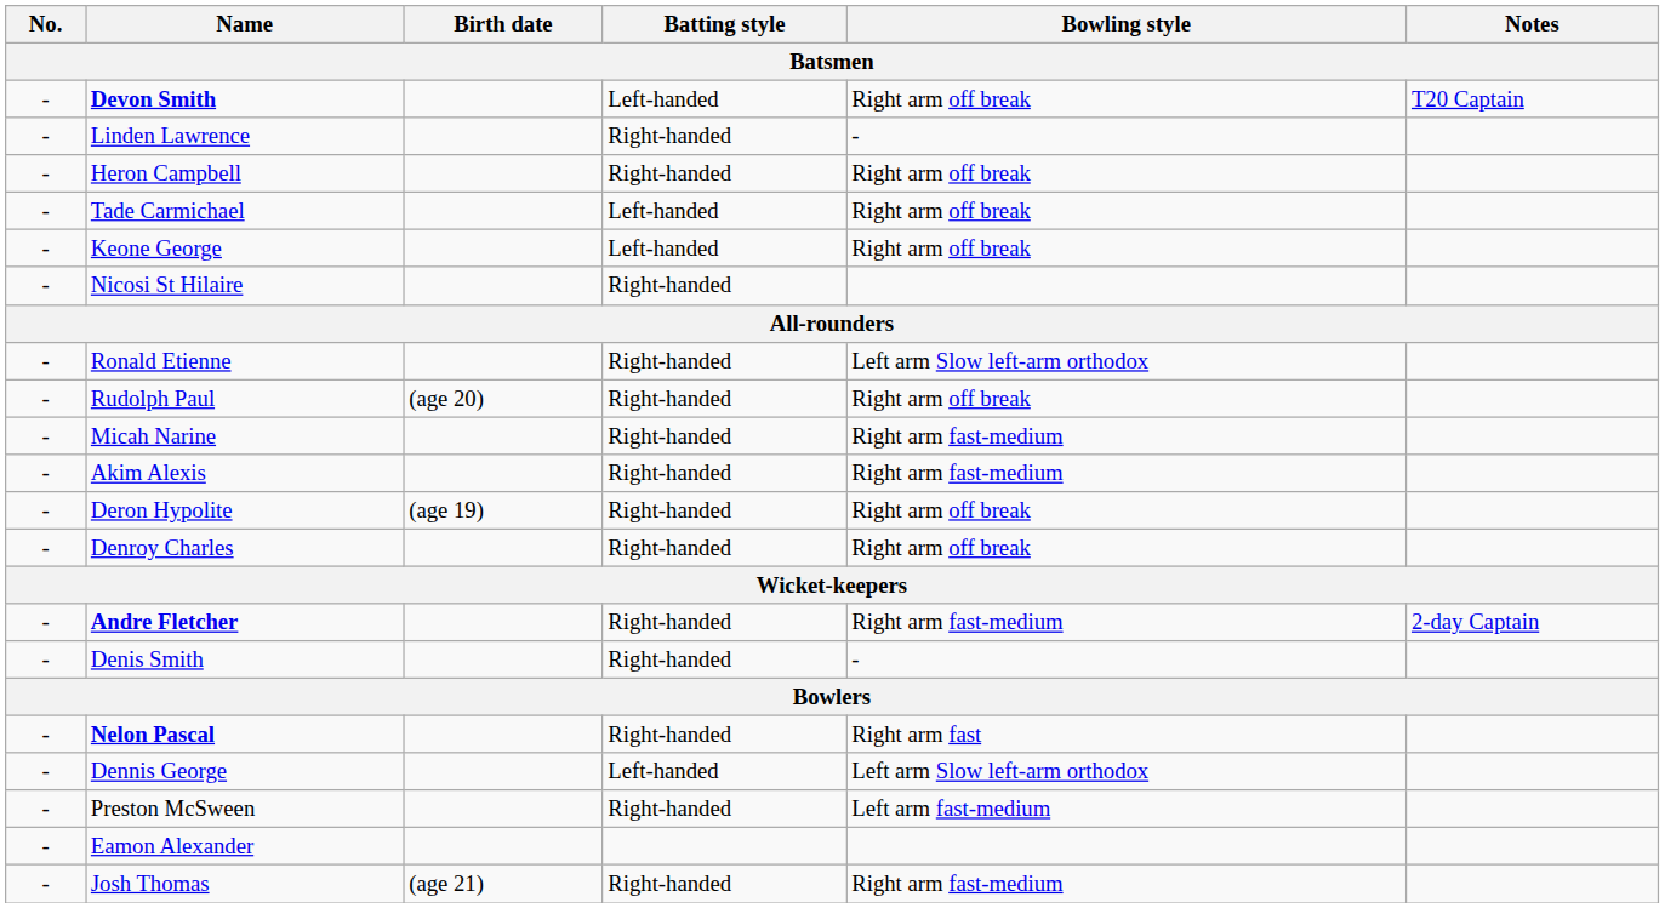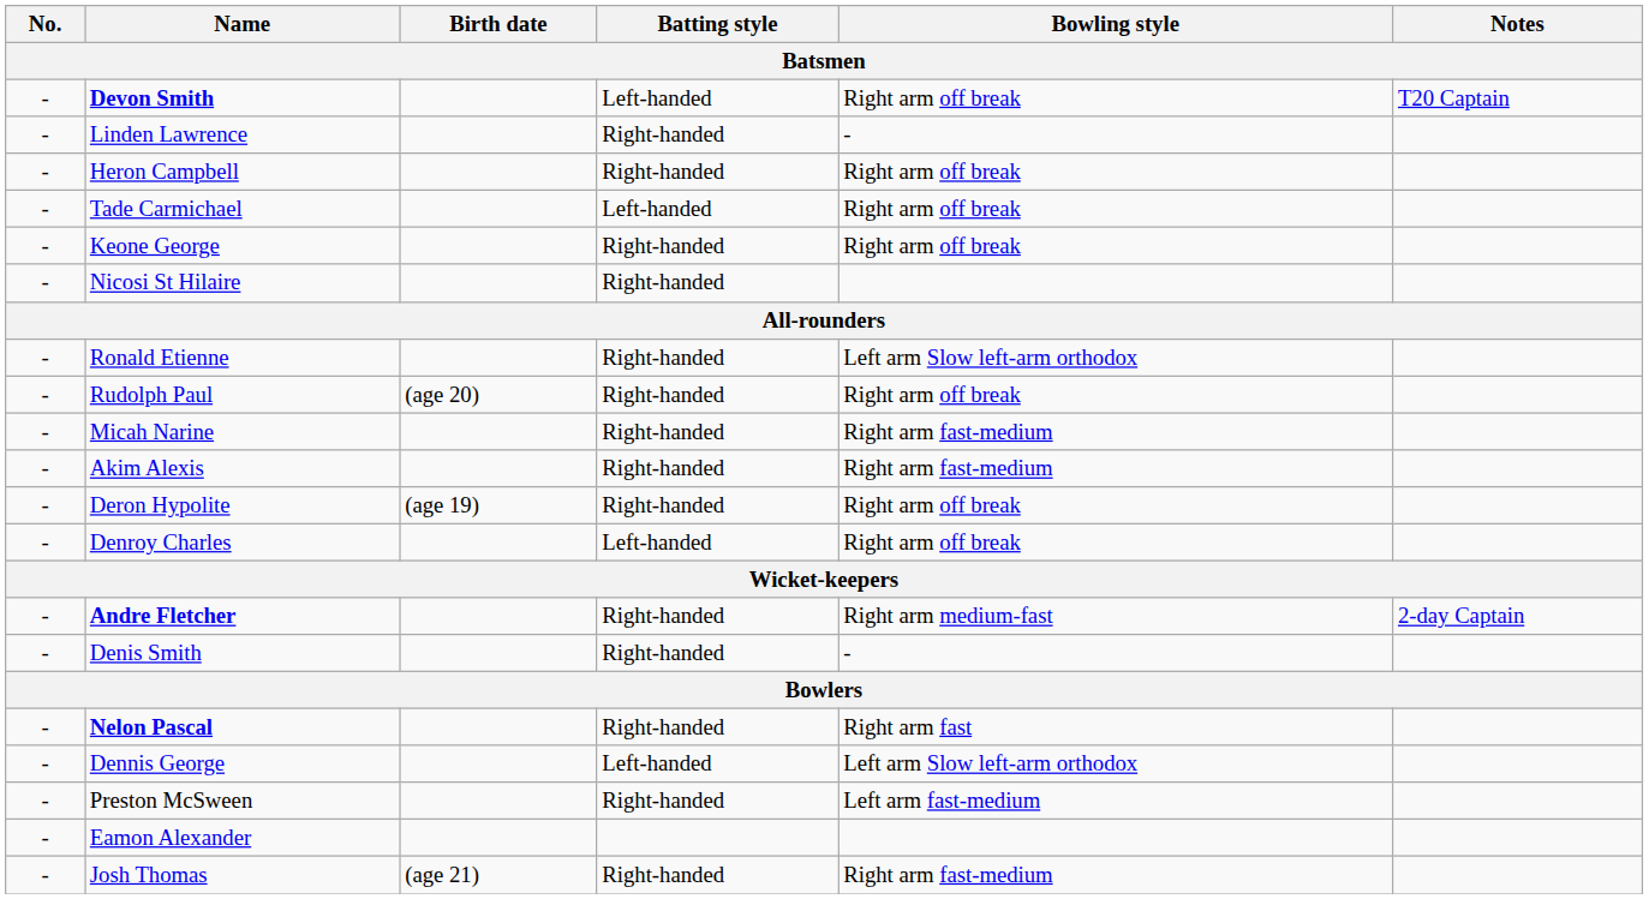 <table class="wikitable" style="font-size:95%;" width="70%">
 <tr>
 <th>No.</th>
 <th>Name</th>
 <th>Birth date</th>
 <th>Batting style</th>
 <th>Bowling style</th>
 <th>Notes</th>
 </tr>
 <tr>
 <th colspan="7">Batsmen</th>
 </tr>
 <tr>
 <td style="text-align:center">-</td>
 <td><strong><a href='#'>Devon Smith</a></strong></td>
 <td></td>
 <td>Left-handed</td>
 <td>Right arm <a href='#'>off break</a></td>
 <td><a href='#'>T20 Captain</a></td>
 </tr>
 <tr>
 <td style="text-align:center">-</td>
 <td><a href='#'>Linden Lawrence</a></td>
 <td></td>
 <td>Right-handed</td>
 <td>-</td>
 <td></td>
 </tr>
 <tr>
 <td style="text-align:center">-</td>
 <td><a href='#'>Heron Campbell</a></td>
 <td></td>
 <td>Right-handed</td>
 <td>Right arm <a href='#'>off break</a></td>
 <td></td>
 </tr>
 <tr>
 <td style="text-align:center">-</td>
 <td><a href='#'>Tade Carmichael</a></td>
 <td></td>
 <td>Left-handed</td>
 <td>Right arm <a href='#'>off break</a></td>
 <td></td>
 </tr>
 <tr>
 <td style="text-align:center">-</td>
 <td><a href='#'>Keone George</a></td>
 <td></td>
-<td>Left-handed</td>
+<td>Right-handed</td>
 <td>Right arm <a href='#'>off break</a></td>
 <td></td>
 </tr>
 <tr>
 <td style="text-align:center">-</td>
 <td><a href='#'>Nicosi St Hilaire</a></td>
 <td></td>
 <td>Right-handed</td>
 <td></td>
 <td></td>
 </tr>
 <tr>
 <th colspan="7">All-rounders</th>
 </tr>
 <tr>
 <td style="text-align:center">-</td>
 <td><a href='#'>Ronald Etienne</a></td>
 <td></td>
 <td>Right-handed</td>
 <td>Left arm <a href='#'>Slow left-arm orthodox</a></td>
 <td></td>
 </tr>
 <tr>
 <td style="text-align:center">-</td>
 <td><a href='#'>Rudolph Paul</a></td>
 <td>(age 20)</td>
 <td>Right-handed</td>
 <td>Right arm <a href='#'>off break</a></td>
 <td></td>
 </tr>
 <tr>
 <td style="text-align:center">-</td>
 <td><a href='#'>Micah Narine</a></td>
 <td></td>
 <td>Right-handed</td>
 <td>Right arm <a href='#'>fast-medium</a></td>
 <td></td>
 </tr>
 <tr>
 <td style="text-align:center">-</td>
 <td><a href='#'>Akim Alexis</a></td>
 <td></td>
 <td>Right-handed</td>
 <td>Right arm <a href='#'>fast-medium</a></td>
 <td></td>
 </tr>
 <tr>
 <td style="text-align:center">-</td>
 <td><a href='#'>Deron Hypolite</a></td>
 <td>(age 19)</td>
 <td>Right-handed</td>
 <td>Right arm <a href='#'>off break</a></td>
 <td></td>
 </tr>
 <tr>
 <td style="text-align:center">-</td>
 <td><a href='#'>Denroy Charles</a></td>
 <td></td>
-<td>Right-handed</td>
+<td>Left-handed</td>
 <td>Right arm <a href='#'>off break</a></td>
 <td></td>
 </tr>
 <tr>
 <th colspan="7">Wicket-keepers</th>
 </tr>
 <tr>
 <td style="text-align:center">-</td>
 <td><strong><a href='#'>Andre Fletcher</a></strong></td>
 <td></td>
 <td>Right-handed</td>
-<td>Right arm <a href='#'>fast-medium</a></td>
+<td>Right arm <a href='#'>medium-fast</a></td>
 <td><a href='#'>2-day Captain</a></td>
 </tr>
 <tr>
 <td style="text-align:center">-</td>
 <td><a href='#'>Denis Smith</a></td>
 <td></td>
 <td>Right-handed</td>
 <td>-</td>
 <td></td>
 </tr>
 <tr>
 <th colspan="7">Bowlers</th>
 </tr>
 <tr>
 <td style="text-align:center">-</td>
 <td><strong><a href='#'>Nelon Pascal</a></strong></td>
 <td></td>
 <td>Right-handed</td>
 <td>Right arm <a href='#'>fast</a></td>
 <td></td>
 </tr>
 <tr>
 <td style="text-align:center">-</td>
 <td><a href='#'>Dennis George</a></td>
 <td></td>
 <td>Left-handed</td>
 <td>Left arm <a href='#'>Slow left-arm orthodox</a></td>
 <td></td>
 </tr>
 <tr>
 <td style="text-align:center">-</td>
 <td>Preston McSween</td>
 <td></td>
 <td>Right-handed</td>
 <td>Left arm <a href='#'>fast-medium</a></td>
 <td></td>
 </tr>
 <tr>
 <td style="text-align:center">-</td>
 <td><a href='#'>Eamon Alexander</a></td>
 <td></td>
 <td></td>
 <td></td>
 <td></td>
 </tr>
 <tr>
 <td style="text-align:center">-</td>
 <td><a href='#'>Josh Thomas</a></td>
 <td>(age 21)</td>
 <td>Right-handed</td>
 <td>Right arm <a href='#'>fast-medium</a></td>
 <td></td>
 </tr>
 </table>
